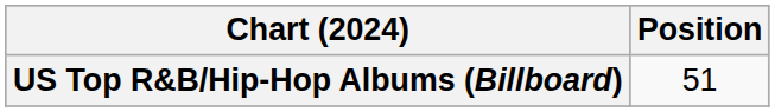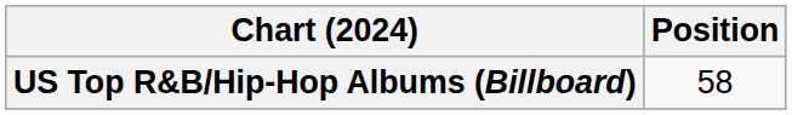 <table class="wikitable plainrowheaders" style="text-align:center">
 <tr>
 <th scope="col">Chart (2024)</th>
 <th scope="col">Position</th>
 </tr>
 <tr>
 <th scope="row">US Top R&B/Hip-Hop Albums (<em>Billboard</em>)</th>
-<td>51</td>
+<td>58</td>
 </tr>
 </table>
